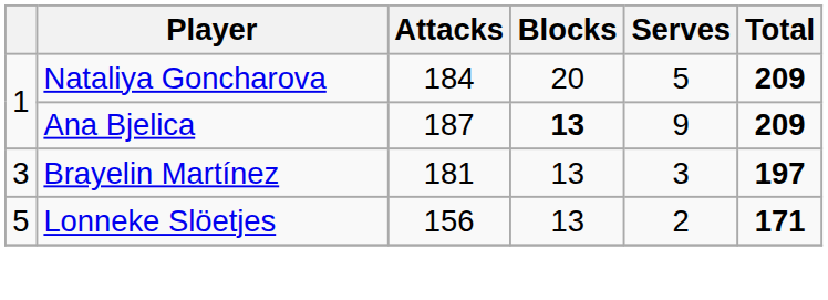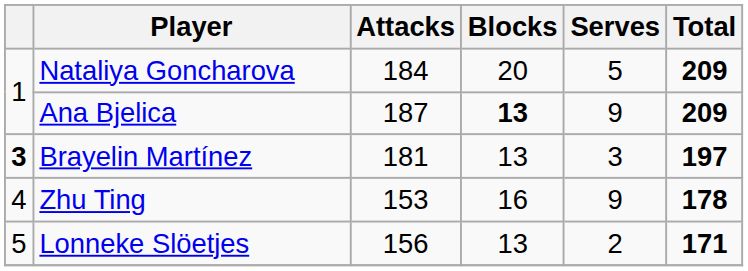 <table class="wikitable sortable" style=font-size:90%>
 <tr>
 <th></th>
 <th width=160>Player</th>
 <th width=20>Attacks</th>
 <th width=20>Blocks</th>
 <th width=20>Serves</th>
 <th width=20>Total</th>
 </tr>
 <tr>
 <td rowspan=2 align=center>1</td>
 <td> <a href='#'>Nataliya Goncharova</a></td>
 <td align=center>184</td>
 <td align=center>20</td>
 <td align=center>5</td>
 <td align=center><strong>209</strong></td>
 </tr>
 <tr>
 <td> <a href='#'>Ana Bjelica</a></td>
 <td align=center>187</td>
 <td align=center><strong>13</strong></td>
 <td align=center>9</td>
 <td align=center><strong>209</strong></td>
 </tr>
 <tr>
-<td align=center>3</td>
+<td align=center><strong>3</strong></td>
 <td> <a href='#'>Brayelin Martínez</a></td>
 <td align=center>181</td>
 <td align=center>13</td>
 <td align=center>3</td>
 <td align=center><strong>197</strong></td>
+</tr>
+<tr>
+<td align=center>4</td>
+<td> <a href='#'>Zhu Ting</a></td>
+<td align=center>153</td>
+<td align=center>16</td>
+<td align=center>9</td>
+<td align=center><strong>178</strong></td>
 </tr>
 <tr>
 <td align=center>5</td>
 <td> <a href='#'>Lonneke Slöetjes</a></td>
 <td align=center>156</td>
 <td align=center>13</td>
 <td align=center>2</td>
 <td align=center><strong>171</strong></td>
 </tr>
 <tr>
 </tr>
 </table>
